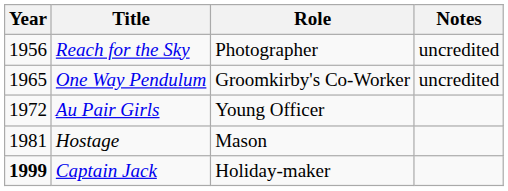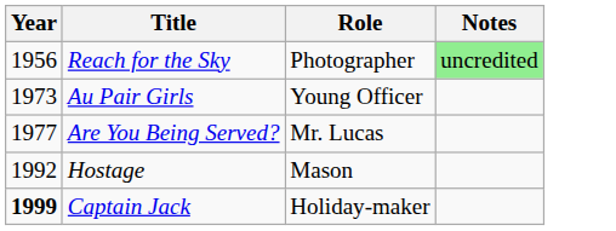 <table class="wikitable sortable">
 <tr>
 <th>Year</th>
 <th>Title</th>
 <th>Role</th>
 <th>Notes</th>
 </tr>
 <tr>
 <td>1956</td>
 <td><em><a href='#'>Reach for the Sky</a></em></td>
 <td>Photographer</td>
-<td>uncredited</td>
+<td style="background: lightgreen;">uncredited</td>
 </tr>
 <tr>
-<td>1965</td>
-<td><em><a href='#'>One Way Pendulum</a></em></td>
-<td>Groomkirby's Co-Worker</td>
-<td>uncredited</td>
-</tr>
-<tr>
-<td>1972</td>
+<td>1973</td>
 <td><em><a href='#'>Au Pair Girls</a></em></td>
 <td>Young Officer</td>
 <td></td>
 </tr>
 <tr>
-<td>1981</td>
+<td>1977</td>
+<td><em><a href='#'>Are You Being Served?</a></em></td>
+<td>Mr. Lucas</td>
+<td></td>
+</tr>
+<tr>
+<td>1992</td>
 <td><em>Hostage</em></td>
 <td>Mason</td>
 <td></td>
 </tr>
 <tr>
 <td><strong>1999</strong></td>
 <td><em><a href='#'>Captain Jack</a></em></td>
 <td>Holiday-maker</td>
 <td></td>
 </tr>
 </table>
